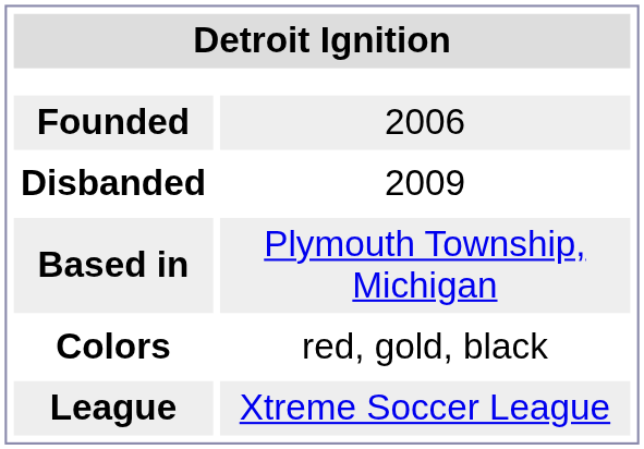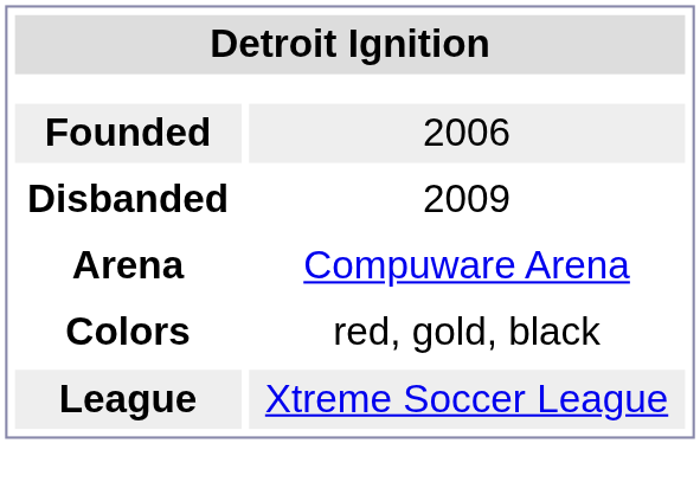 <table style="margin:5px; border:1px solid #8888AA;" align=right cellpadding=3 cellspacing=3 width=280>
 <tr align="center" bgcolor="#dddddd">
 <td colspan=2><strong>Detroit Ignition</strong></td>
 </tr>
 <tr align="center">
 <td colspan=2></td>
 </tr>
 <tr align="center" bgcolor="#eeeeee">
 <td><strong>Founded</strong></td>
 <td>2006</td>
 </tr>
 <tr align="center">
 <td><strong>Disbanded</strong></td>
 <td>2009</td>
 </tr>
-<tr align="center" bgcolor="#eeeeee">
-<td><strong>Based in</strong></td>
-<td><a href='#'>Plymouth Township, Michigan</a></td>
+<tr align="center">
+<td><strong>Arena</strong></td>
+<td><a href='#'>Compuware Arena</a></td>
 </tr>
 <tr align="center">
 <td><strong>Colors</strong></td>
 <td>red, gold, black</td>
 </tr>
 <tr align="center" bgcolor="#eeeeee">
 <td><strong>League</strong></td>
 <td><a href='#'>Xtreme Soccer League</a></td>
 </tr>
 </table>
